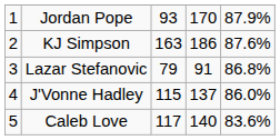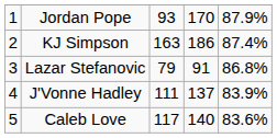 <table class="wikitable sortable" style="text-align:center">
 <tr>
 </tr>
 <tr>
 <td>1</td>
 <td>Jordan Pope</td>
 <td>93</td>
 <td>170</td>
 <td>87.9%</td>
 </tr>
 <tr>
 <td>2</td>
 <td>KJ Simpson</td>
 <td>163</td>
 <td>186</td>
-<td>87.6%</td>
+<td>87.4%</td>
 </tr>
 <tr>
 <td>3</td>
 <td>Lazar Stefanovic</td>
 <td>79</td>
 <td>91</td>
 <td>86.8%</td>
 </tr>
 <tr>
 <td>4</td>
 <td>J'Vonne Hadley</td>
-<td>115</td>
+<td>111</td>
 <td>137</td>
-<td>86.0%</td>
+<td>83.9%</td>
 </tr>
 <tr>
 <td>5</td>
 <td>Caleb Love</td>
 <td>117</td>
 <td>140</td>
 <td>83.6%</td>
 </tr>
 </table>
